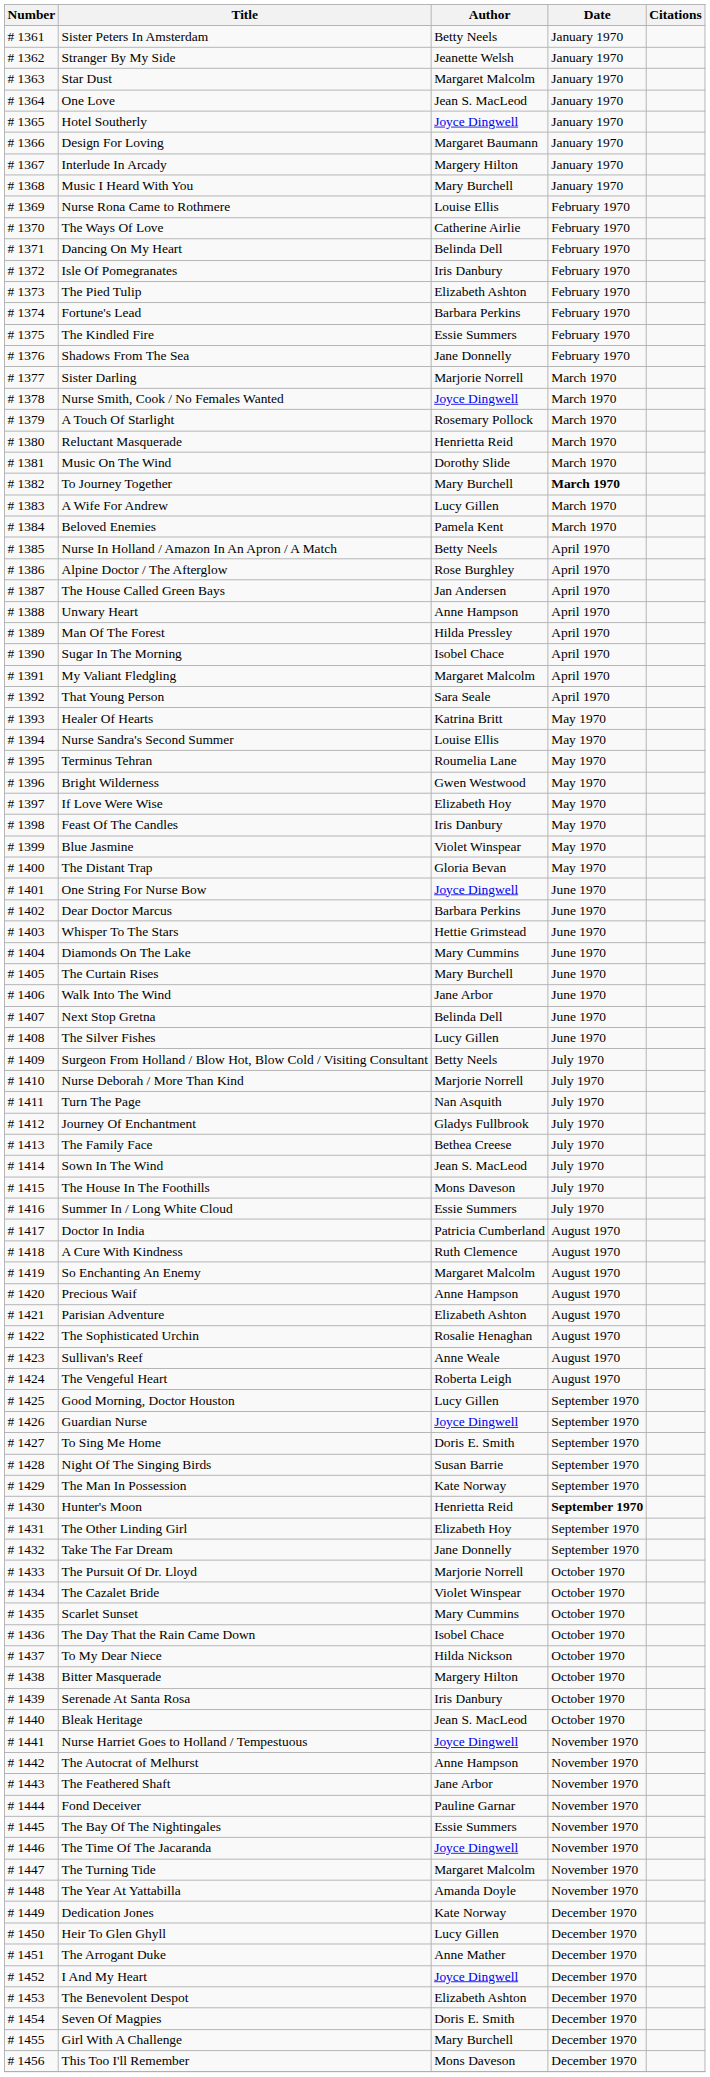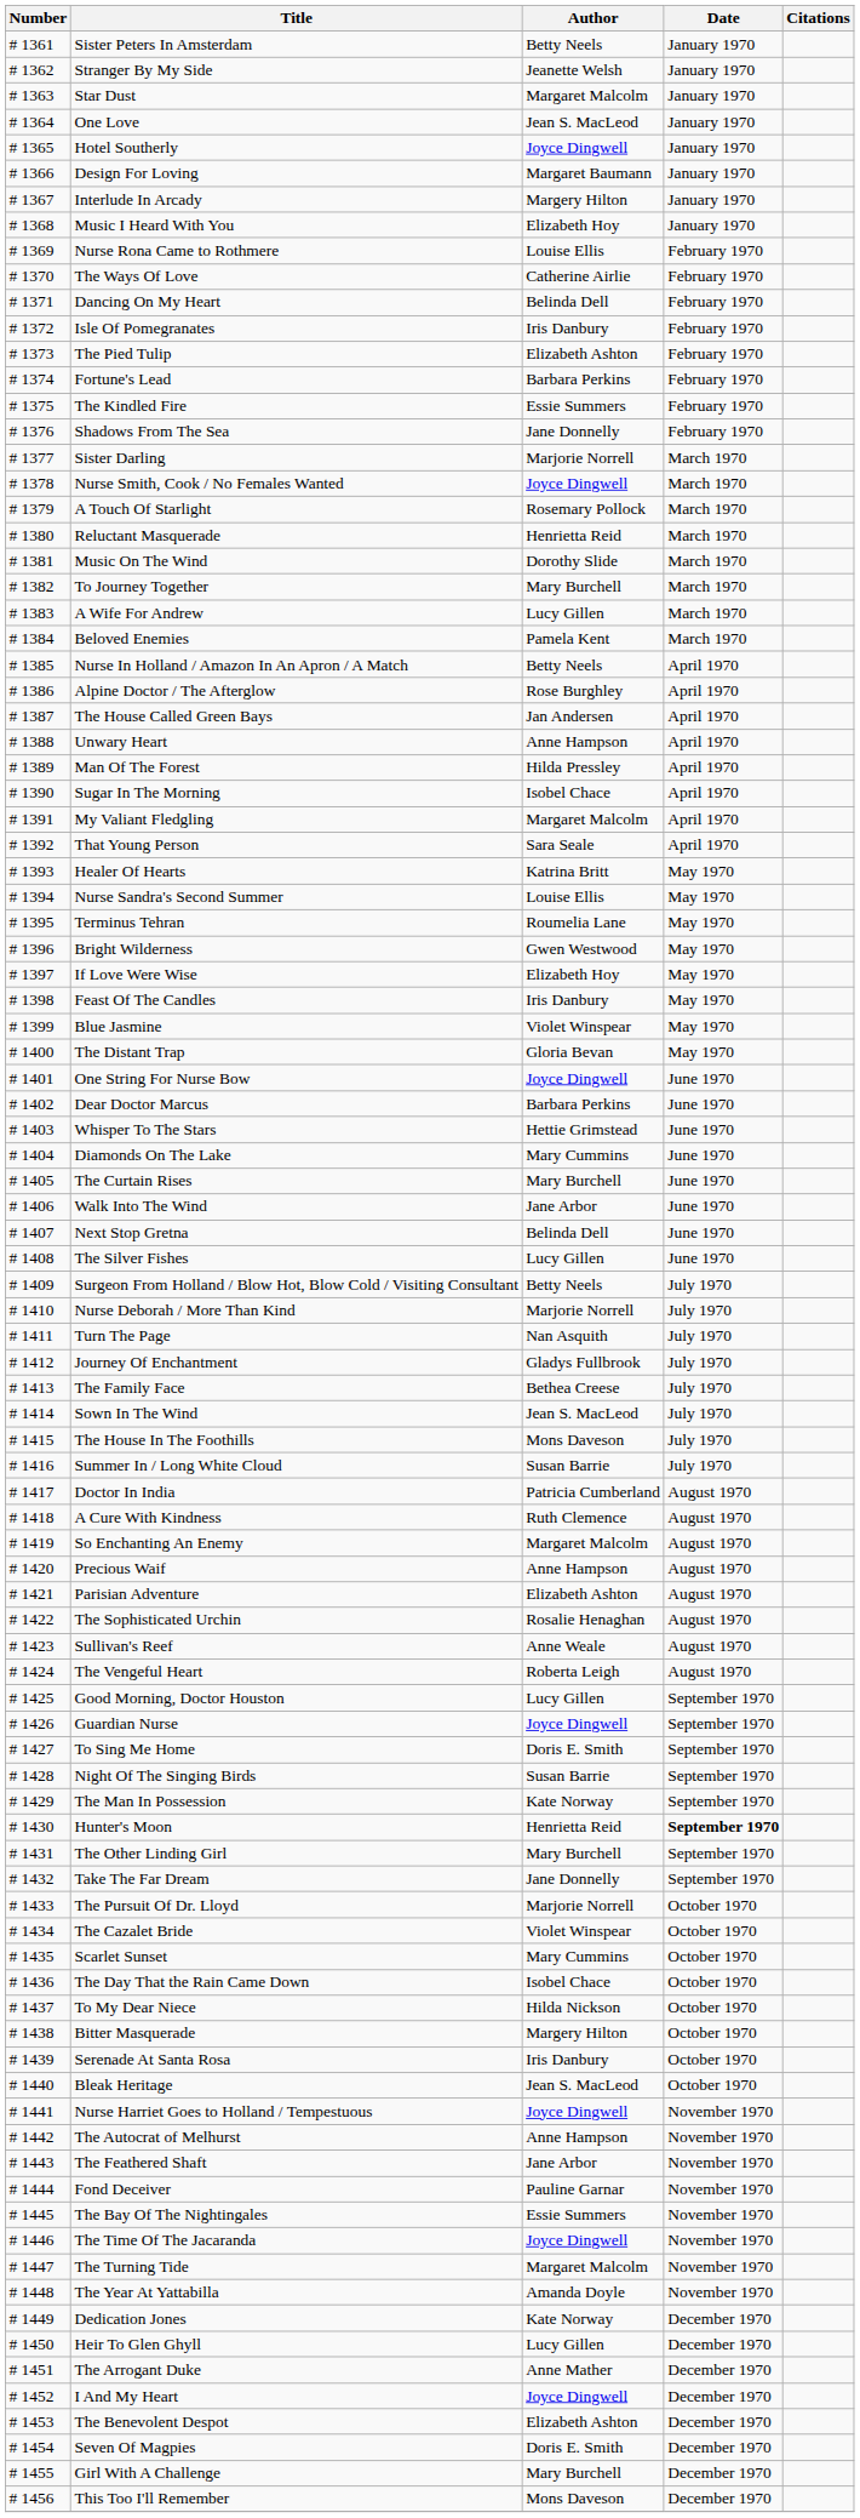 <table class="wikitable">
 <tr>
 <th>Number</th>
 <th>Title</th>
 <th>Author</th>
 <th>Date</th>
 <th>Citations</th>
 </tr>
 <tr>
 <td># 1361</td>
 <td>Sister Peters In Amsterdam</td>
 <td>Betty Neels</td>
 <td>January 1970</td>
 <td></td>
 </tr>
 <tr>
 <td># 1362</td>
 <td>Stranger By My Side</td>
 <td>Jeanette Welsh</td>
 <td>January 1970</td>
 <td></td>
 </tr>
 <tr>
 <td># 1363</td>
 <td>Star Dust</td>
 <td>Margaret Malcolm</td>
 <td>January 1970</td>
 <td></td>
 </tr>
 <tr>
 <td># 1364</td>
 <td>One Love</td>
 <td>Jean S. MacLeod</td>
 <td>January 1970</td>
 <td></td>
 </tr>
 <tr>
 <td># 1365</td>
 <td>Hotel Southerly</td>
 <td><a href='#'>Joyce Dingwell</a></td>
 <td>January 1970</td>
 <td></td>
 </tr>
 <tr>
 <td># 1366</td>
 <td>Design For Loving</td>
 <td>Margaret Baumann</td>
 <td>January 1970</td>
 <td></td>
 </tr>
 <tr>
 <td># 1367</td>
 <td>Interlude In Arcady</td>
 <td>Margery Hilton</td>
 <td>January 1970</td>
 <td></td>
 </tr>
 <tr>
 <td># 1368</td>
 <td>Music I Heard With You</td>
-<td>Mary Burchell</td>
+<td>Elizabeth Hoy</td>
 <td>January 1970</td>
 <td></td>
 </tr>
 <tr>
 <td># 1369</td>
 <td>Nurse Rona Came to Rothmere</td>
 <td>Louise Ellis</td>
 <td>February 1970</td>
 <td></td>
 </tr>
 <tr>
 <td># 1370</td>
 <td>The Ways Of Love</td>
 <td>Catherine Airlie</td>
 <td>February 1970</td>
 <td></td>
 </tr>
 <tr>
 <td># 1371</td>
 <td>Dancing On My Heart</td>
 <td>Belinda Dell</td>
 <td>February 1970</td>
 <td></td>
 </tr>
 <tr>
 <td># 1372</td>
 <td>Isle Of Pomegranates</td>
 <td>Iris Danbury</td>
 <td>February 1970</td>
 <td></td>
 </tr>
 <tr>
 <td># 1373</td>
 <td>The Pied Tulip</td>
 <td>Elizabeth Ashton</td>
 <td>February 1970</td>
 <td></td>
 </tr>
 <tr>
 <td># 1374</td>
 <td>Fortune's Lead</td>
 <td>Barbara Perkins</td>
 <td>February 1970</td>
 <td></td>
 </tr>
 <tr>
 <td># 1375</td>
 <td>The Kindled Fire</td>
 <td>Essie Summers</td>
 <td>February 1970</td>
 <td></td>
 </tr>
 <tr>
 <td># 1376</td>
 <td>Shadows From The Sea</td>
 <td>Jane Donnelly</td>
 <td>February 1970</td>
 <td></td>
 </tr>
 <tr>
 <td># 1377</td>
 <td>Sister Darling</td>
 <td>Marjorie Norrell</td>
 <td>March 1970</td>
 <td></td>
 </tr>
 <tr>
 <td># 1378</td>
 <td>Nurse Smith, Cook / No Females Wanted</td>
 <td><a href='#'>Joyce Dingwell</a></td>
 <td>March 1970</td>
 <td></td>
 </tr>
 <tr>
 <td># 1379</td>
 <td>A Touch Of Starlight</td>
 <td>Rosemary Pollock</td>
 <td>March 1970</td>
 <td></td>
 </tr>
 <tr>
 <td># 1380</td>
 <td>Reluctant Masquerade</td>
 <td>Henrietta Reid</td>
 <td>March 1970</td>
 <td></td>
 </tr>
 <tr>
 <td># 1381</td>
 <td>Music On The Wind</td>
 <td>Dorothy Slide</td>
 <td>March 1970</td>
 <td></td>
 </tr>
 <tr>
 <td># 1382</td>
 <td>To Journey Together</td>
 <td>Mary Burchell</td>
-<td><strong>March 1970</strong></td>
+<td>March 1970</td>
 <td></td>
 </tr>
 <tr>
 <td># 1383</td>
 <td>A Wife For Andrew</td>
 <td>Lucy Gillen</td>
 <td>March 1970</td>
 <td></td>
 </tr>
 <tr>
 <td># 1384</td>
 <td>Beloved Enemies</td>
 <td>Pamela Kent</td>
 <td>March 1970</td>
 <td></td>
 </tr>
 <tr>
 <td># 1385</td>
 <td>Nurse In Holland / Amazon In An Apron / A Match</td>
 <td>Betty Neels</td>
 <td>April 1970</td>
 <td></td>
 </tr>
 <tr>
 <td># 1386</td>
 <td>Alpine Doctor / The Afterglow</td>
 <td>Rose Burghley</td>
 <td>April 1970</td>
 <td></td>
 </tr>
 <tr>
 <td># 1387</td>
 <td>The House Called Green Bays</td>
 <td>Jan Andersen</td>
 <td>April 1970</td>
 <td></td>
 </tr>
 <tr>
 <td># 1388</td>
 <td>Unwary Heart</td>
 <td>Anne Hampson</td>
 <td>April 1970</td>
 <td></td>
 </tr>
 <tr>
 <td># 1389</td>
 <td>Man Of The Forest</td>
 <td>Hilda Pressley</td>
 <td>April 1970</td>
 <td></td>
 </tr>
 <tr>
 <td># 1390</td>
 <td>Sugar In The Morning</td>
 <td>Isobel Chace</td>
 <td>April 1970</td>
 <td></td>
 </tr>
 <tr>
 <td># 1391</td>
 <td>My Valiant Fledgling</td>
 <td>Margaret Malcolm</td>
 <td>April 1970</td>
 <td></td>
 </tr>
 <tr>
 <td># 1392</td>
 <td>That Young Person</td>
 <td>Sara Seale</td>
 <td>April 1970</td>
 <td></td>
 </tr>
 <tr>
 <td># 1393</td>
 <td>Healer Of Hearts</td>
 <td>Katrina Britt</td>
 <td>May 1970</td>
 <td></td>
 </tr>
 <tr>
 <td># 1394</td>
 <td>Nurse Sandra's Second Summer</td>
 <td>Louise Ellis</td>
 <td>May 1970</td>
 <td></td>
 </tr>
 <tr>
 <td># 1395</td>
 <td>Terminus Tehran</td>
 <td>Roumelia Lane</td>
 <td>May 1970</td>
 <td></td>
 </tr>
 <tr>
 <td># 1396</td>
 <td>Bright Wilderness</td>
 <td>Gwen Westwood</td>
 <td>May 1970</td>
 <td></td>
 </tr>
 <tr>
 <td># 1397</td>
 <td>If Love Were Wise</td>
 <td>Elizabeth Hoy</td>
 <td>May 1970</td>
 <td></td>
 </tr>
 <tr>
 <td># 1398</td>
 <td>Feast Of The Candles</td>
 <td>Iris Danbury</td>
 <td>May 1970</td>
 <td></td>
 </tr>
 <tr>
 <td># 1399</td>
 <td>Blue Jasmine</td>
 <td>Violet Winspear</td>
 <td>May 1970</td>
 <td></td>
 </tr>
 <tr>
 <td># 1400</td>
 <td>The Distant Trap</td>
 <td>Gloria Bevan</td>
 <td>May 1970</td>
 <td></td>
 </tr>
 <tr>
 <td># 1401</td>
 <td>One String For Nurse Bow</td>
 <td><a href='#'>Joyce Dingwell</a></td>
 <td>June 1970</td>
 <td></td>
 </tr>
 <tr>
 <td># 1402</td>
 <td>Dear Doctor Marcus</td>
 <td>Barbara Perkins</td>
 <td>June 1970</td>
 <td></td>
 </tr>
 <tr>
 <td># 1403</td>
 <td>Whisper To The Stars</td>
 <td>Hettie Grimstead</td>
 <td>June 1970</td>
 <td></td>
 </tr>
 <tr>
 <td># 1404</td>
 <td>Diamonds On The Lake</td>
 <td>Mary Cummins</td>
 <td>June 1970</td>
 <td></td>
 </tr>
 <tr>
 <td># 1405</td>
 <td>The Curtain Rises</td>
 <td>Mary Burchell</td>
 <td>June 1970</td>
 <td></td>
 </tr>
 <tr>
 <td># 1406</td>
 <td>Walk Into The Wind</td>
 <td>Jane Arbor</td>
 <td>June 1970</td>
 <td></td>
 </tr>
 <tr>
 <td># 1407</td>
 <td>Next Stop Gretna</td>
 <td>Belinda Dell</td>
 <td>June 1970</td>
 <td></td>
 </tr>
 <tr>
 <td># 1408</td>
 <td>The Silver Fishes</td>
 <td>Lucy Gillen</td>
 <td>June 1970</td>
 <td></td>
 </tr>
 <tr>
 <td># 1409</td>
 <td>Surgeon From Holland / Blow Hot, Blow Cold / Visiting Consultant</td>
 <td>Betty Neels</td>
 <td>July 1970</td>
 <td></td>
 </tr>
 <tr>
 <td># 1410</td>
 <td>Nurse Deborah / More Than Kind</td>
 <td>Marjorie Norrell</td>
 <td>July 1970</td>
 <td></td>
 </tr>
 <tr>
 <td># 1411</td>
 <td>Turn The Page</td>
 <td>Nan Asquith</td>
 <td>July 1970</td>
 <td></td>
 </tr>
 <tr>
 <td># 1412</td>
 <td>Journey Of Enchantment</td>
 <td>Gladys Fullbrook</td>
 <td>July 1970</td>
 <td></td>
 </tr>
 <tr>
 <td># 1413</td>
 <td>The Family Face</td>
 <td>Bethea Creese</td>
 <td>July 1970</td>
 <td></td>
 </tr>
 <tr>
 <td># 1414</td>
 <td>Sown In The Wind</td>
 <td>Jean S. MacLeod</td>
 <td>July 1970</td>
 <td></td>
 </tr>
 <tr>
 <td># 1415</td>
 <td>The House In The Foothills</td>
 <td>Mons Daveson</td>
 <td>July 1970</td>
 <td></td>
 </tr>
 <tr>
 <td># 1416</td>
 <td>Summer In / Long White Cloud</td>
-<td>Essie Summers</td>
+<td>Susan Barrie</td>
 <td>July 1970</td>
 <td></td>
 </tr>
 <tr>
 <td># 1417</td>
 <td>Doctor In India</td>
 <td>Patricia Cumberland</td>
 <td>August 1970</td>
 <td></td>
 </tr>
 <tr>
 <td># 1418</td>
 <td>A Cure With Kindness</td>
 <td>Ruth Clemence</td>
 <td>August 1970</td>
 <td></td>
 </tr>
 <tr>
 <td># 1419</td>
 <td>So Enchanting An Enemy</td>
 <td>Margaret Malcolm</td>
 <td>August 1970</td>
 <td></td>
 </tr>
 <tr>
 <td># 1420</td>
 <td>Precious Waif</td>
 <td>Anne Hampson</td>
 <td>August 1970</td>
 <td></td>
 </tr>
 <tr>
 <td># 1421</td>
 <td>Parisian Adventure</td>
 <td>Elizabeth Ashton</td>
 <td>August 1970</td>
 <td></td>
 </tr>
 <tr>
 <td># 1422</td>
 <td>The Sophisticated Urchin</td>
 <td>Rosalie Henaghan</td>
 <td>August 1970</td>
 <td></td>
 </tr>
 <tr>
 <td># 1423</td>
 <td>Sullivan's Reef</td>
 <td>Anne Weale</td>
 <td>August 1970</td>
 <td></td>
 </tr>
 <tr>
 <td># 1424</td>
 <td>The Vengeful Heart</td>
 <td>Roberta Leigh</td>
 <td>August 1970</td>
 <td></td>
 </tr>
 <tr>
 <td># 1425</td>
 <td>Good Morning, Doctor Houston</td>
 <td>Lucy Gillen</td>
 <td>September 1970</td>
 <td></td>
 </tr>
 <tr>
 <td># 1426</td>
 <td>Guardian Nurse</td>
 <td><a href='#'>Joyce Dingwell</a></td>
 <td>September 1970</td>
 <td></td>
 </tr>
 <tr>
 <td># 1427</td>
 <td>To Sing Me Home</td>
 <td>Doris E. Smith</td>
 <td>September 1970</td>
 <td></td>
 </tr>
 <tr>
 <td># 1428</td>
 <td>Night Of The Singing Birds</td>
 <td>Susan Barrie</td>
 <td>September 1970</td>
 <td></td>
 </tr>
 <tr>
 <td># 1429</td>
 <td>The Man In Possession</td>
 <td>Kate Norway</td>
 <td>September 1970</td>
 <td></td>
 </tr>
 <tr>
 <td># 1430</td>
 <td>Hunter's Moon</td>
 <td>Henrietta Reid</td>
 <td><strong>September 1970</strong></td>
 <td></td>
 </tr>
 <tr>
 <td># 1431</td>
 <td>The Other Linding Girl</td>
-<td>Elizabeth Hoy</td>
+<td>Mary Burchell</td>
 <td>September 1970</td>
 <td></td>
 </tr>
 <tr>
 <td># 1432</td>
 <td>Take The Far Dream</td>
 <td>Jane Donnelly</td>
 <td>September 1970</td>
 <td></td>
 </tr>
 <tr>
 <td># 1433</td>
 <td>The Pursuit Of Dr. Lloyd</td>
 <td>Marjorie Norrell</td>
 <td>October 1970</td>
 <td></td>
 </tr>
 <tr>
 <td># 1434</td>
 <td>The Cazalet Bride</td>
 <td>Violet Winspear</td>
 <td>October 1970</td>
 <td></td>
 </tr>
 <tr>
 <td># 1435</td>
 <td>Scarlet Sunset</td>
 <td>Mary Cummins</td>
 <td>October 1970</td>
 <td></td>
 </tr>
 <tr>
 <td># 1436</td>
 <td>The Day That the Rain Came Down</td>
 <td>Isobel Chace</td>
 <td>October 1970</td>
 <td></td>
 </tr>
 <tr>
 <td># 1437</td>
 <td>To My Dear Niece</td>
 <td>Hilda Nickson</td>
 <td>October 1970</td>
 <td></td>
 </tr>
 <tr>
 <td># 1438</td>
 <td>Bitter Masquerade</td>
 <td>Margery Hilton</td>
 <td>October 1970</td>
 <td></td>
 </tr>
 <tr>
 <td># 1439</td>
 <td>Serenade At Santa Rosa</td>
 <td>Iris Danbury</td>
 <td>October 1970</td>
 <td></td>
 </tr>
 <tr>
 <td># 1440</td>
 <td>Bleak Heritage</td>
 <td>Jean S. MacLeod</td>
 <td>October 1970</td>
 <td></td>
 </tr>
 <tr>
 <td># 1441</td>
 <td>Nurse Harriet Goes to Holland / Tempestuous</td>
 <td><a href='#'>Joyce Dingwell</a></td>
 <td>November 1970</td>
 <td></td>
 </tr>
 <tr>
 <td># 1442</td>
 <td>The Autocrat of Melhurst</td>
 <td>Anne Hampson</td>
 <td>November 1970</td>
 <td></td>
 </tr>
 <tr>
 <td># 1443</td>
 <td>The Feathered Shaft</td>
 <td>Jane Arbor</td>
 <td>November 1970</td>
 <td></td>
 </tr>
 <tr>
 <td># 1444</td>
 <td>Fond Deceiver</td>
 <td>Pauline Garnar</td>
 <td>November 1970</td>
 <td></td>
 </tr>
 <tr>
 <td># 1445</td>
 <td>The Bay Of The Nightingales</td>
 <td>Essie Summers</td>
 <td>November 1970</td>
 <td></td>
 </tr>
 <tr>
 <td># 1446</td>
 <td>The Time Of The Jacaranda</td>
 <td><a href='#'>Joyce Dingwell</a></td>
 <td>November 1970</td>
 <td></td>
 </tr>
 <tr>
 <td># 1447</td>
 <td>The Turning Tide</td>
 <td>Margaret Malcolm</td>
 <td>November 1970</td>
 <td></td>
 </tr>
 <tr>
 <td># 1448</td>
 <td>The Year At Yattabilla</td>
 <td>Amanda Doyle</td>
 <td>November 1970</td>
 <td></td>
 </tr>
 <tr>
 <td># 1449</td>
 <td>Dedication Jones</td>
 <td>Kate Norway</td>
 <td>December 1970</td>
 <td></td>
 </tr>
 <tr>
 <td># 1450</td>
 <td>Heir To Glen Ghyll</td>
 <td>Lucy Gillen</td>
 <td>December 1970</td>
 <td></td>
 </tr>
 <tr>
 <td># 1451</td>
 <td>The Arrogant Duke</td>
 <td>Anne Mather</td>
 <td>December 1970</td>
 <td></td>
 </tr>
 <tr>
 <td># 1452</td>
 <td>I And My Heart</td>
 <td><a href='#'>Joyce Dingwell</a></td>
 <td>December 1970</td>
 <td></td>
 </tr>
 <tr>
 <td># 1453</td>
 <td>The Benevolent Despot</td>
 <td>Elizabeth Ashton</td>
 <td>December 1970</td>
 <td></td>
 </tr>
 <tr>
 <td># 1454</td>
 <td>Seven Of Magpies</td>
 <td>Doris E. Smith</td>
 <td>December 1970</td>
 <td></td>
 </tr>
 <tr>
 <td># 1455</td>
 <td>Girl With A Challenge</td>
 <td>Mary Burchell</td>
 <td>December 1970</td>
 <td></td>
 </tr>
 <tr>
 <td># 1456</td>
 <td>This Too I'll Remember</td>
 <td>Mons Daveson</td>
 <td>December 1970</td>
 <td></td>
 </tr>
 <tr>
 </tr>
 </table>
